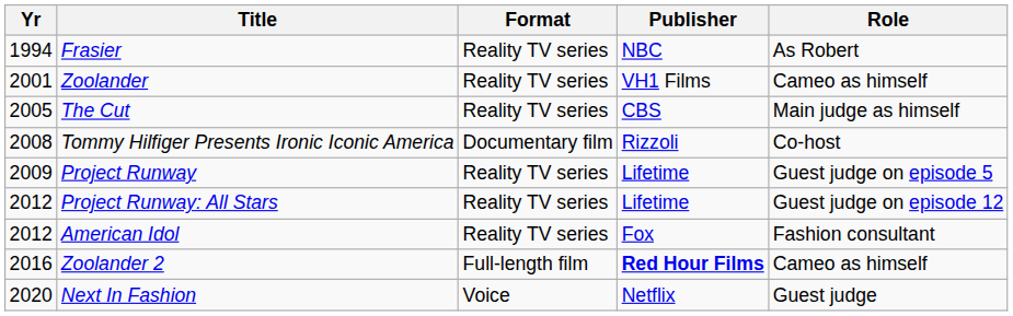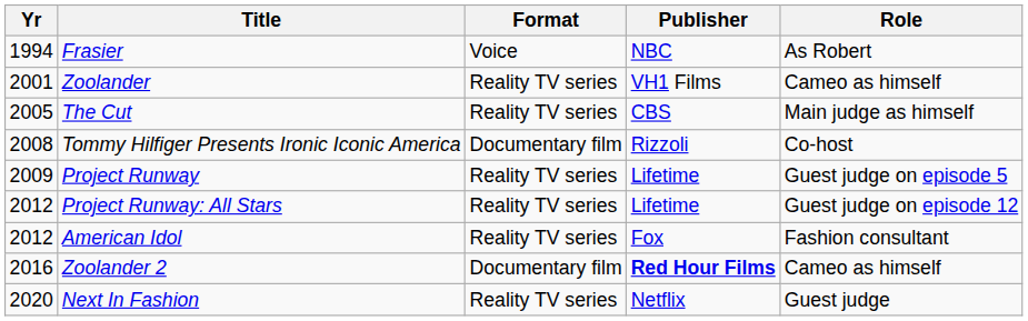 <table class="wikitable sortable">
 <tr>
 <th>Yr</th>
 <th>Title</th>
 <th>Format</th>
 <th>Publisher</th>
 <th>Role</th>
 </tr>
 <tr>
 <td>1994</td>
 <td><em><a href='#'>Frasier</a></em></td>
-<td>Reality TV series</td>
+<td>Voice</td>
 <td><a href='#'>NBC</a></td>
 <td>As Robert</td>
 </tr>
 <tr>
 <td>2001</td>
 <td><em><a href='#'>Zoolander</a></em></td>
 <td>Reality TV series</td>
 <td><a href='#'>VH1</a> Films</td>
 <td>Cameo as himself</td>
 </tr>
 <tr>
 <td>2005</td>
 <td><em><a href='#'>The Cut</a></em></td>
 <td>Reality TV series</td>
 <td><a href='#'>CBS</a></td>
 <td>Main judge as himself</td>
 </tr>
 <tr>
 <td>2008</td>
 <td><em>Tommy Hilfiger Presents Ironic Iconic America</em></td>
 <td>Documentary film</td>
 <td><a href='#'>Rizzoli</a></td>
 <td>Co-host</td>
 </tr>
 <tr>
 <td>2009</td>
 <td><em><a href='#'>Project Runway</a></em></td>
 <td>Reality TV series</td>
 <td><a href='#'>Lifetime</a></td>
 <td>Guest judge on <a href='#'>episode 5</a></td>
 </tr>
 <tr>
 <td>2012</td>
 <td><em><a href='#'>Project Runway: All Stars</a></em></td>
 <td>Reality TV series</td>
 <td><a href='#'>Lifetime</a></td>
 <td>Guest judge on <a href='#'>episode 12</a></td>
 </tr>
 <tr>
 <td>2012</td>
 <td><em><a href='#'>American Idol</a></em></td>
 <td>Reality TV series</td>
 <td><a href='#'>Fox</a></td>
 <td>Fashion consultant</td>
 </tr>
 <tr>
 <td>2016</td>
 <td><em><a href='#'>Zoolander 2</a></em></td>
-<td>Full-length film</td>
+<td>Documentary film</td>
 <td><strong><a href='#'>Red Hour Films</a></strong></td>
 <td>Cameo as himself</td>
 </tr>
 <tr>
 <td>2020</td>
 <td><em><a href='#'>Next In Fashion</a></em></td>
-<td>Voice</td>
+<td>Reality TV series</td>
 <td><a href='#'>Netflix</a></td>
 <td>Guest judge</td>
 </tr>
 </table>
